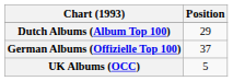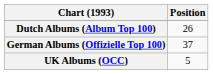 <table class="wikitable plainrowheaders sortable">
 <tr>
 <th scope="col">Chart (1993)</th>
 <th scope="col">Position</th>
 </tr>
 <tr>
 </tr>
 <tr>
 <th scope="row">Dutch Albums (<a href='#'>Album Top 100</a>)</th>
-<td align=center>29</td>
+<td align=center>26</td>
 </tr>
 <tr>
 <th scope="row">German Albums (<a href='#'>Offizielle Top 100</a>)</th>
 <td align=center>37</td>
 </tr>
 <tr>
 <th scope="row">UK Albums (<a href='#'>OCC</a>)</th>
 <td align=center>5</td>
 </tr>
 </table>
